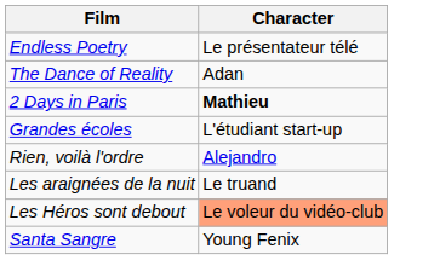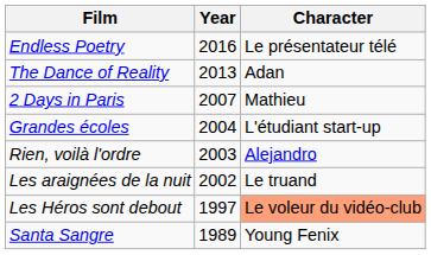 <table class="wikitable">
 <tr>
 <th>Film</th>
+<th>Year</th>
 <th>Character</th>
 </tr>
 <tr>
 <td><em><a href='#'>Endless Poetry</a></em></td>
+<td>2016</td>
 <td>Le présentateur télé</td>
 </tr>
 <tr>
 <td><em><a href='#'>The Dance of Reality</a></em></td>
+<td>2013</td>
 <td>Adan</td>
 </tr>
 <tr>
 <td><em><a href='#'>2 Days in Paris</a></em></td>
-<td><strong>Mathieu</strong></td>
+<td>2007</td>
+<td>Mathieu</td>
 </tr>
 <tr>
 <td><em><a href='#'>Grandes écoles</a></em></td>
+<td>2004</td>
 <td>L'étudiant start-up</td>
 </tr>
 <tr>
 <td><em>Rien, voilà l'ordre</em></td>
+<td>2003</td>
 <td><a href='#'>Alejandro</a></td>
 </tr>
 <tr>
 <td><em>Les araignées de la nuit</em></td>
+<td>2002</td>
 <td>Le truand</td>
 </tr>
 <tr>
 <td><em>Les Héros sont debout</em></td>
+<td>1997</td>
 <td style="background: lightsalmon;">Le voleur du vidéo-club</td>
 </tr>
 <tr>
 <td><em><a href='#'>Santa Sangre</a></em></td>
+<td>1989</td>
 <td>Young Fenix</td>
 </tr>
 </table>
